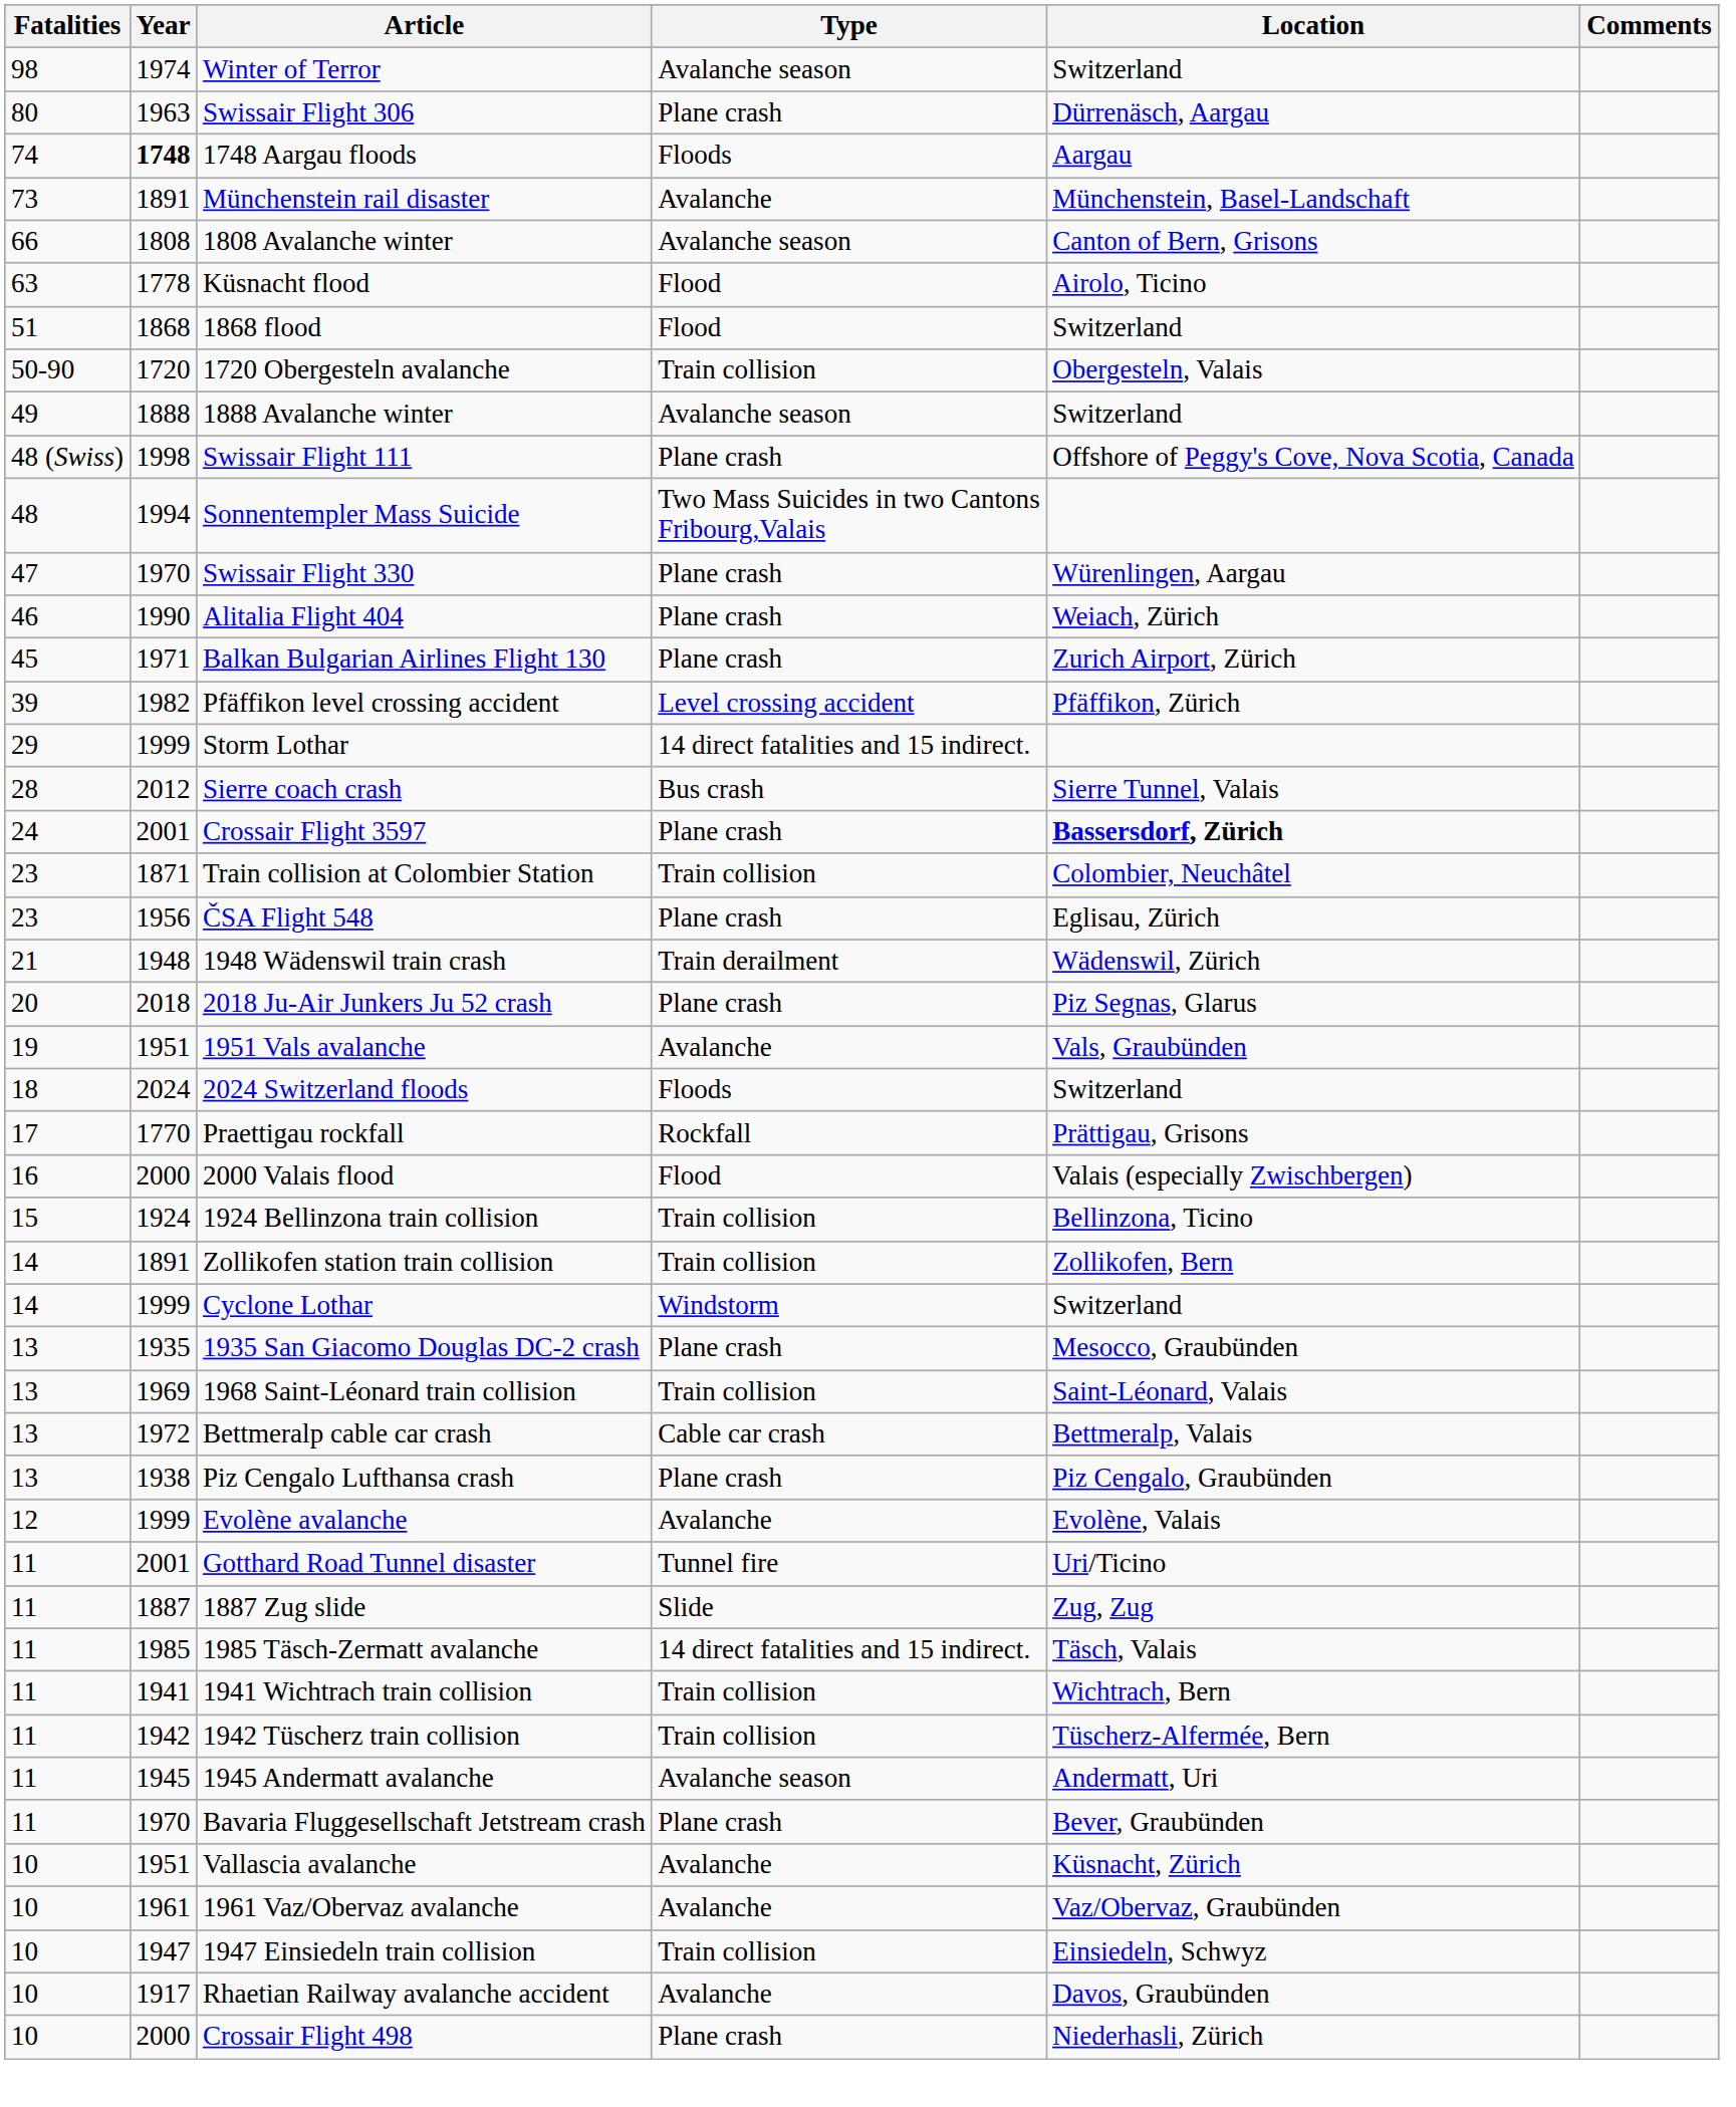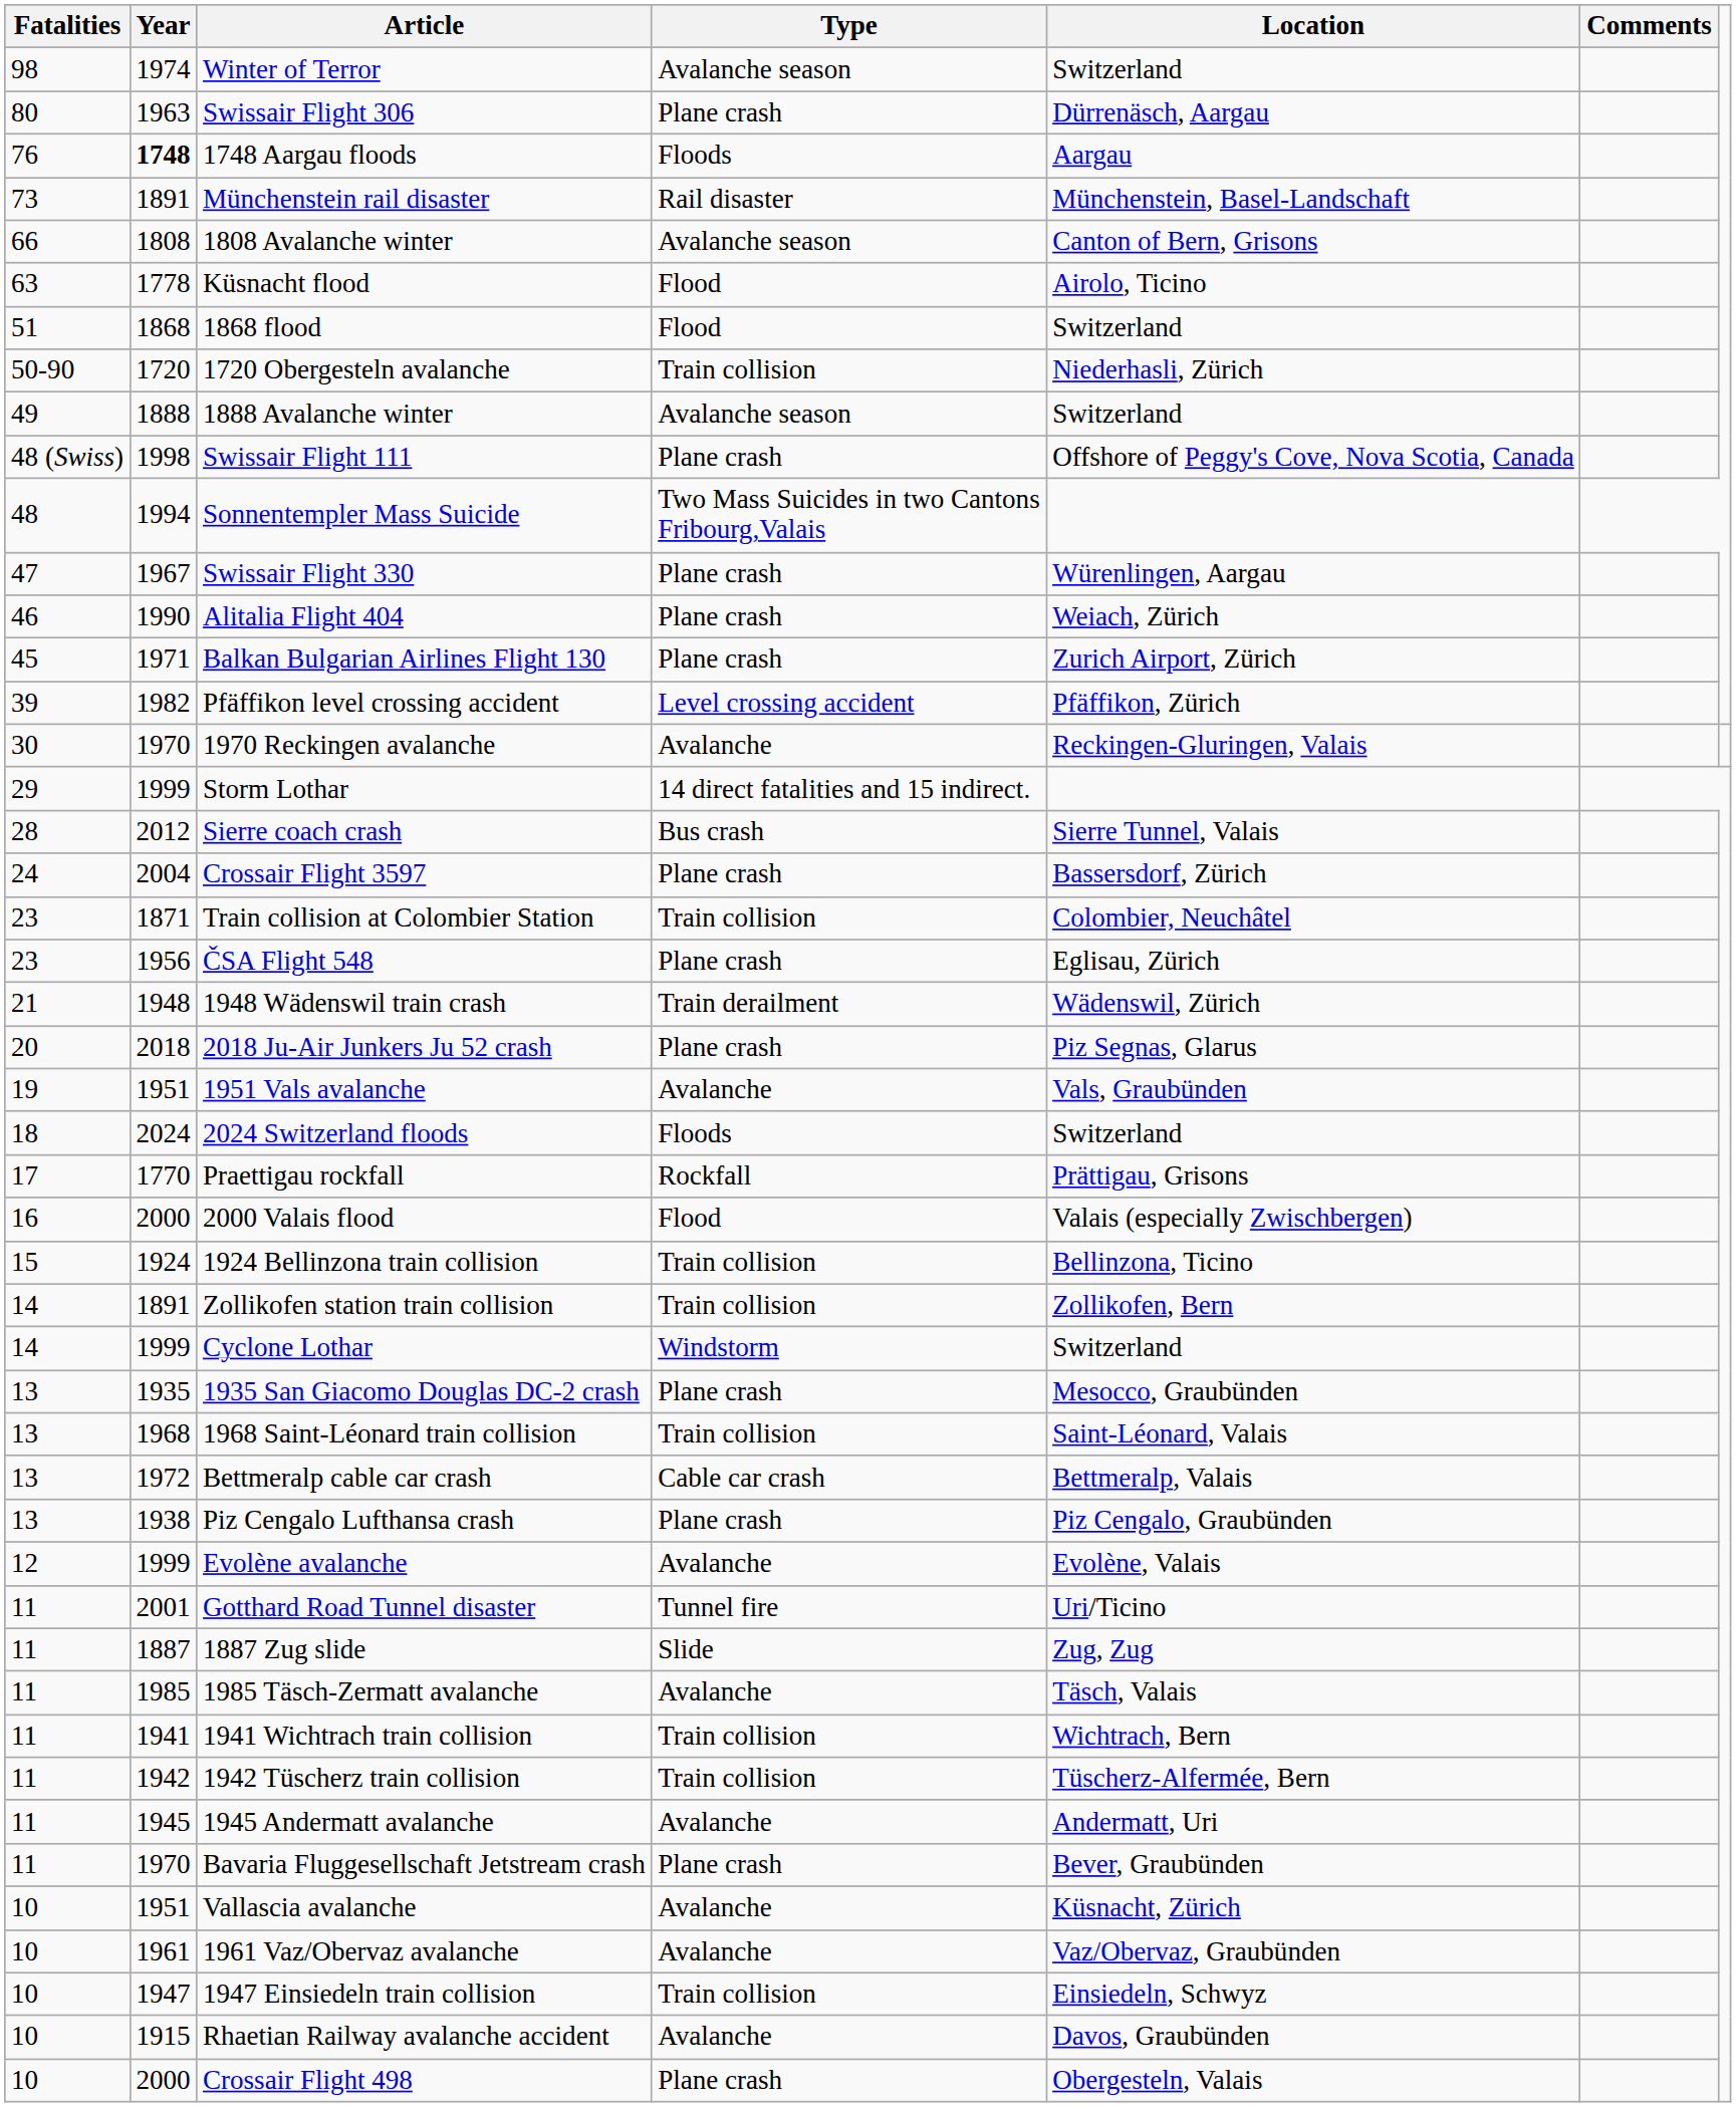 <table class="wikitable sortable sticky-header" style=text-align:left" style="margin:1em auto;">
 <tr>
 <th data-sort-type="number">Fatalities</th>
 <th>Year</th>
 <th>Article</th>
 <th>Type</th>
 <th>Location</th>
 <th>Comments</th>
 </tr>
 <tr>
 <td>98</td>
 <td>1974</td>
 <td><a href='#'>Winter of Terror</a></td>
 <td>Avalanche season</td>
 <td>Switzerland</td>
 <td></td>
 </tr>
 <tr>
 <td>80</td>
 <td>1963</td>
 <td><a href='#'>Swissair Flight 306</a></td>
 <td>Plane crash</td>
 <td><a href='#'>Dürrenäsch</a>, <a href='#'>Aargau</a></td>
 <td></td>
 </tr>
 <tr>
-<td>74</td>
+<td>76</td>
 <td><strong>1748</strong></td>
 <td>1748 Aargau floods</td>
 <td>Floods</td>
 <td><a href='#'>Aargau</a></td>
 <td></td>
 </tr>
 <tr>
 <td>73</td>
 <td>1891</td>
 <td><a href='#'>Münchenstein rail disaster</a></td>
-<td>Avalanche</td>
+<td>Rail disaster</td>
 <td><a href='#'>Münchenstein</a>, <a href='#'>Basel-Landschaft</a></td>
 <td></td>
 </tr>
 <tr>
 <td>66</td>
 <td>1808</td>
 <td>1808 Avalanche winter</td>
 <td>Avalanche season</td>
 <td><a href='#'>Canton of Bern</a>, <a href='#'>Grisons</a></td>
 <td></td>
 </tr>
 <tr>
 <td>63</td>
 <td>1778</td>
 <td>Küsnacht flood</td>
 <td>Flood</td>
 <td><a href='#'>Airolo</a>, Ticino</td>
 <td></td>
 </tr>
 <tr>
 <td>51</td>
 <td>1868</td>
 <td>1868 flood</td>
 <td>Flood</td>
 <td>Switzerland</td>
 <td></td>
 </tr>
 <tr>
 <td>50-90</td>
 <td>1720</td>
 <td>1720 Obergesteln avalanche</td>
 <td>Train collision</td>
-<td><a href='#'>Obergesteln</a>, Valais</td>
+<td><a href='#'>Niederhasli</a>, Zürich</td>
 <td></td>
 </tr>
 <tr>
 <td>49</td>
 <td>1888</td>
 <td>1888 Avalanche winter</td>
 <td>Avalanche season</td>
 <td>Switzerland</td>
 <td></td>
 </tr>
 <tr>
 <td>48 (<em>Swiss</em>)</td>
 <td>1998</td>
 <td><a href='#'>Swissair Flight 111</a></td>
 <td>Plane crash</td>
 <td>Offshore of <a href='#'>Peggy's Cove, Nova Scotia</a>, <a href='#'>Canada</a></td>
 <td></td>
 </tr>
 <tr>
 <td>48</td>
 <td>1994</td>
 <td><a href='#'>Sonnentempler Mass Suicide</a></td>
 <td>Two Mass Suicides in two Cantons<br><a href='#'>Fribourg,Valais</a></td>
 <td></td>
 </tr>
 <tr>
 <td>47</td>
-<td>1970</td>
+<td>1967</td>
 <td><a href='#'>Swissair Flight 330</a></td>
 <td>Plane crash</td>
 <td><a href='#'>Würenlingen</a>, Aargau</td>
 <td></td>
 </tr>
 <tr>
 <td>46</td>
 <td>1990</td>
 <td><a href='#'>Alitalia Flight 404</a></td>
 <td>Plane crash</td>
 <td><a href='#'>Weiach</a>, Zürich</td>
 <td></td>
 </tr>
 <tr>
 <td>45</td>
 <td>1971</td>
 <td><a href='#'>Balkan Bulgarian Airlines Flight 130</a></td>
 <td>Plane crash</td>
 <td><a href='#'>Zurich Airport</a>, Zürich</td>
 <td></td>
 </tr>
 <tr>
 <td>39</td>
 <td>1982</td>
 <td>Pfäffikon level crossing accident</td>
 <td><a href='#'>Level crossing accident</a></td>
 <td><a href='#'>Pfäffikon</a>, Zürich</td>
 <td></td>
 </tr>
 <tr>
+<td>30</td>
+<td>1970</td>
+<td>1970 Reckingen avalanche</td>
+<td>Avalanche</td>
+<td><a href='#'>Reckingen-Gluringen</a>, <a href='#'>Valais</a></td>
+<td></td>
+<td></td>
+</tr>
+<tr>
 <td>29</td>
 <td>1999</td>
 <td>Storm Lothar</td>
 <td>14 direct fatalities and 15 indirect.</td>
 <td></td>
 </tr>
 <tr>
 <td>28</td>
 <td>2012</td>
 <td><a href='#'>Sierre coach crash</a></td>
 <td>Bus crash</td>
 <td><a href='#'>Sierre Tunnel</a>, Valais</td>
 <td></td>
 </tr>
 <tr>
 <td>24</td>
-<td>2001</td>
+<td>2004</td>
 <td><a href='#'>Crossair Flight 3597</a></td>
 <td>Plane crash</td>
-<td><strong><a href='#'>Bassersdorf</a>, Zürich</strong></td>
+<td><a href='#'>Bassersdorf</a>, Zürich</td>
 <td></td>
 </tr>
 <tr>
 <td>23</td>
 <td>1871</td>
 <td>Train collision at Colombier Station</td>
 <td>Train collision</td>
 <td><a href='#'>Colombier, Neuchâtel</a></td>
 <td></td>
 </tr>
 <tr>
 <td>23</td>
 <td>1956</td>
 <td><a href='#'>ČSA Flight 548</a></td>
 <td>Plane crash</td>
 <td>Eglisau, Zürich</td>
 <td></td>
 </tr>
 <tr>
 <td>21</td>
 <td>1948</td>
 <td>1948 Wädenswil train crash</td>
 <td>Train derailment</td>
 <td><a href='#'>Wädenswil</a>, Zürich</td>
 <td></td>
 </tr>
 <tr>
 <td>20</td>
 <td>2018</td>
 <td><a href='#'>2018 Ju-Air Junkers Ju 52 crash</a></td>
 <td>Plane crash</td>
 <td><a href='#'>Piz Segnas</a>, Glarus</td>
 <td></td>
 </tr>
 <tr>
 <td>19</td>
 <td>1951</td>
 <td><a href='#'>1951 Vals avalanche</a></td>
 <td>Avalanche</td>
 <td><a href='#'>Vals</a>, <a href='#'>Graubünden</a></td>
 <td></td>
 </tr>
 <tr>
 <td>18</td>
 <td>2024</td>
 <td><a href='#'>2024 Switzerland floods</a></td>
 <td>Floods</td>
 <td>Switzerland</td>
 <td></td>
 </tr>
 <tr>
 <td>17</td>
 <td>1770</td>
 <td>Praettigau rockfall</td>
 <td>Rockfall</td>
 <td><a href='#'>Prättigau</a>, Grisons</td>
 <td></td>
 </tr>
 <tr>
 <td>16</td>
 <td>2000</td>
 <td>2000 Valais flood</td>
 <td>Flood</td>
 <td>Valais (especially <a href='#'>Zwischbergen</a>)</td>
 <td></td>
 </tr>
 <tr>
 <td>15</td>
 <td>1924</td>
 <td>1924 Bellinzona train collision</td>
 <td>Train collision</td>
 <td><a href='#'>Bellinzona</a>, Ticino</td>
 <td></td>
 </tr>
 <tr>
 <td>14</td>
 <td>1891</td>
 <td>Zollikofen station train collision</td>
 <td>Train collision</td>
 <td><a href='#'>Zollikofen</a>, <a href='#'>Bern</a></td>
 <td></td>
 </tr>
 <tr>
 <td>14</td>
 <td>1999</td>
 <td><a href='#'>Cyclone Lothar</a></td>
 <td><a href='#'>Windstorm</a></td>
 <td>Switzerland</td>
 <td></td>
 </tr>
 <tr>
 <td>13</td>
 <td>1935</td>
 <td><a href='#'>1935 San Giacomo Douglas DC-2 crash</a></td>
 <td>Plane crash</td>
 <td><a href='#'>Mesocco</a>, Graubünden</td>
 <td></td>
 </tr>
 <tr>
 <td>13</td>
-<td>1969</td>
+<td>1968</td>
 <td>1968 Saint-Léonard train collision</td>
 <td>Train collision</td>
 <td><a href='#'>Saint-Léonard</a>, Valais</td>
 <td></td>
 </tr>
 <tr>
 <td>13</td>
 <td>1972</td>
 <td>Bettmeralp cable car crash</td>
 <td>Cable car crash</td>
 <td><a href='#'>Bettmeralp</a>, Valais</td>
 <td></td>
 </tr>
 <tr>
 <td>13</td>
 <td>1938</td>
 <td>Piz Cengalo Lufthansa crash</td>
 <td>Plane crash</td>
 <td><a href='#'>Piz Cengalo</a>, Graubünden</td>
 <td></td>
 </tr>
 <tr>
 <td>12</td>
 <td>1999</td>
 <td><a href='#'>Evolène avalanche</a></td>
 <td>Avalanche</td>
 <td><a href='#'>Evolène</a>, Valais</td>
 <td></td>
 </tr>
 <tr>
 <td>11</td>
 <td>2001</td>
 <td><a href='#'>Gotthard Road Tunnel disaster</a></td>
 <td>Tunnel fire</td>
 <td><a href='#'>Uri</a>/Ticino</td>
 <td></td>
 </tr>
 <tr>
 <td>11</td>
 <td>1887</td>
 <td>1887 Zug slide</td>
 <td>Slide</td>
 <td><a href='#'>Zug</a>, <a href='#'>Zug</a></td>
 <td></td>
 </tr>
 <tr>
 <td>11</td>
 <td>1985</td>
 <td>1985 Täsch-Zermatt avalanche</td>
-<td>14 direct fatalities and 15 indirect.</td>
+<td>Avalanche</td>
 <td><a href='#'>Täsch</a>, Valais</td>
 <td></td>
 </tr>
 <tr>
 <td>11</td>
 <td>1941</td>
 <td>1941 Wichtrach train collision</td>
 <td>Train collision</td>
 <td><a href='#'>Wichtrach</a>, Bern</td>
 <td></td>
 </tr>
 <tr>
 <td>11</td>
 <td>1942</td>
 <td>1942 Tüscherz train collision</td>
 <td>Train collision</td>
 <td><a href='#'>Tüscherz-Alfermée</a>, Bern</td>
 <td></td>
 </tr>
 <tr>
 <td>11</td>
 <td>1945</td>
 <td>1945 Andermatt avalanche</td>
-<td>Avalanche season</td>
+<td>Avalanche</td>
 <td><a href='#'>Andermatt</a>, Uri</td>
 <td></td>
 </tr>
 <tr>
 <td>11</td>
 <td>1970</td>
 <td>Bavaria Fluggesellschaft Jetstream crash</td>
 <td>Plane crash</td>
 <td><a href='#'>Bever</a>, Graubünden</td>
 <td></td>
 </tr>
 <tr>
 <td>10</td>
 <td>1951</td>
 <td>Vallascia avalanche</td>
 <td>Avalanche</td>
 <td><a href='#'>Küsnacht</a>, <a href='#'>Zürich</a></td>
 <td></td>
 </tr>
 <tr>
 <td>10</td>
 <td>1961</td>
 <td>1961 Vaz/Obervaz avalanche</td>
 <td>Avalanche</td>
 <td><a href='#'>Vaz/Obervaz</a>, Graubünden</td>
 <td></td>
 </tr>
 <tr>
 <td>10</td>
 <td>1947</td>
 <td>1947 Einsiedeln train collision</td>
 <td>Train collision</td>
 <td><a href='#'>Einsiedeln</a>, Schwyz</td>
 <td></td>
 </tr>
 <tr>
 <td>10</td>
-<td>1917</td>
+<td>1915</td>
 <td>Rhaetian Railway avalanche accident</td>
 <td>Avalanche</td>
 <td><a href='#'>Davos</a>, Graubünden</td>
 <td></td>
 </tr>
 <tr>
 <td>10</td>
 <td>2000</td>
 <td><a href='#'>Crossair Flight 498</a></td>
 <td>Plane crash</td>
-<td><a href='#'>Niederhasli</a>, Zürich</td>
+<td><a href='#'>Obergesteln</a>, Valais</td>
 <td></td>
 </tr>
 </table>
